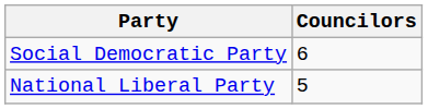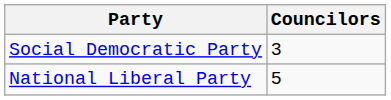 <table class="wikitable">
 <tr>
 <th>Party</th>
 <th>Councilors</th>
 </tr>
 <tr>
 <td><a href='#'>Social Democratic Party</a></td>
-<td>6</td>
+<td>3</td>
 </tr>
 <tr>
 <td><a href='#'>National Liberal Party</a></td>
 <td>5</td>
 </tr>
 </table>
